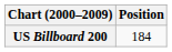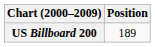 <table class="wikitable sortable plainrowheaders">
 <tr>
 <th scope="col">Chart (2000–2009)</th>
 <th scope="col">Position</th>
 </tr>
 <tr>
 <th scope="row">US <em>Billboard</em> 200</th>
-<td style="text-align:center;">184</td>
+<td style="text-align:center;">189</td>
 </tr>
 </table>
